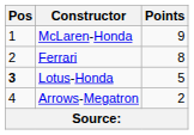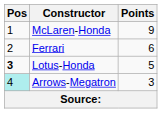 <table class="wikitable" style="font-size: 95%;">
 <tr>
 <th>Pos</th>
 <th>Constructor</th>
 <th>Points</th>
 </tr>
 <tr>
 <td>1</td>
 <td> <a href='#'>McLaren</a>-<a href='#'>Honda</a></td>
 <td align=right>9</td>
 </tr>
 <tr>
 <td>2</td>
 <td> <a href='#'>Ferrari</a></td>
-<td align=right>8</td>
+<td align=right>6</td>
 </tr>
 <tr>
 <td><strong>3</strong></td>
 <td> <a href='#'>Lotus</a>-<a href='#'>Honda</a></td>
 <td align=right>5</td>
 </tr>
 <tr>
-<td>4</td>
+<td style="background: paleturquoise;">4</td>
 <td> <a href='#'>Arrows</a>-<a href='#'>Megatron</a></td>
-<td align=right>2</td>
+<td align=right>3</td>
 </tr>
 <tr>
 <th colspan=4>Source: </th>
 </tr>
 </table>
